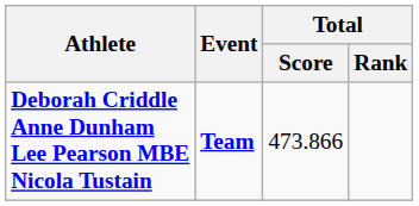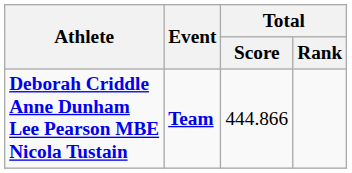 <table class=wikitable style="font-size:90%">
 <tr>
 <th rowspan="2">Athlete</th>
 <th rowspan="2">Event</th>
 <th colspan="3">Total</th>
 </tr>
 <tr>
 <th>Score</th>
 <th>Rank</th>
 </tr>
 <tr>
 <td><strong><a href='#'>Deborah Criddle</a></strong><br> <strong><a href='#'>Anne Dunham</a></strong><br> <strong><a href='#'>Lee Pearson MBE</a></strong><br> <strong><a href='#'>Nicola Tustain</a></strong></td>
 <td><strong><a href='#'>Team</a></strong></td>
-<td align="center">473.866</td>
+<td align="center">444.866</td>
 <td align="center"></td>
 </tr>
 </table>
